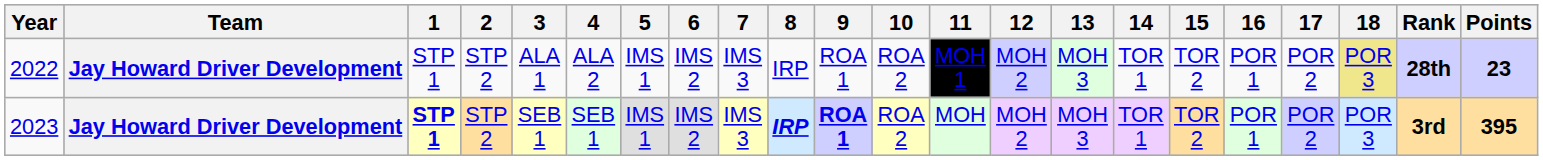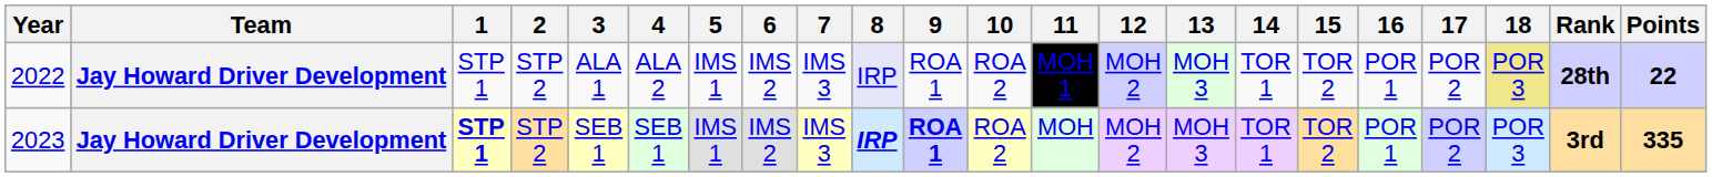 <table class="wikitable" style="text-align:center; font-size:85%">
 <tr>
 <th>Year</th>
 <th>Team</th>
 <th>1</th>
 <th>2</th>
 <th>3</th>
 <th>4</th>
 <th>5</th>
 <th>6</th>
 <th>7</th>
 <th>8</th>
 <th>9</th>
 <th>10</th>
 <th>11</th>
 <th>12</th>
 <th>13</th>
 <th>14</th>
 <th>15</th>
 <th>16</th>
 <th>17</th>
 <th>18</th>
 <th>Rank</th>
 <th>Points</th>
 </tr>
 <tr>
 <td><a href='#'>2022</a></td>
 <th nowrap><a href='#'>Jay Howard Driver Development</a></th>
 <td><a href='#'>STP<br>1</a></td>
 <td><a href='#'>STP<br>2</a></td>
 <td><a href='#'>ALA<br>1</a></td>
 <td><a href='#'>ALA<br>2</a></td>
 <td><a href='#'>IMS<br>1</a></td>
 <td><a href='#'>IMS<br>2</a></td>
 <td><a href='#'>IMS<br>3</a></td>
-<td><a href='#'>IRP</a></td>
+<td style="background: lavender;"><a href='#'>IRP</a></td>
 <td><a href='#'>ROA<br>1</a></td>
 <td><a href='#'>ROA<br>2</a></td>
 <td style="background:#000000; color:#FFFFFF;"><a href='#'><span>MOH<br>1</span></a><br></td>
 <td style=background:#CFCFFF;><a href='#'>MOH<br>2</a><br></td>
 <td style=background:#DFFFDF;><a href='#'>MOH<br>3</a><br></td>
 <td><a href='#'>TOR<br>1</a></td>
 <td><a href='#'>TOR<br>2</a></td>
 <td><a href='#'>POR<br>1</a></td>
 <td><a href='#'>POR<br>2</a></td>
 <td style="background: khaki;"><a href='#'>POR<br>3</a></td>
 <th style=background:#CFCFFF>28th</th>
-<th style=background:#CFCFFF>23</th>
+<th style=background:#CFCFFF>22</th>
 </tr>
 <tr>
 <td><a href='#'>2023</a></td>
 <th nowrap><a href='#'>Jay Howard Driver Development</a></th>
 <td style=background:#FFFFBF><strong><a href='#'>STP<br>1</a></strong><br></td>
 <td style=background:#FFDF9F><a href='#'>STP<br>2</a><br></td>
 <td style=background:#FFFFBF><a href='#'>SEB<br>1</a><br></td>
 <td style=background:#DFFFDF><a href='#'>SEB<br>1</a><br></td>
 <td style=background:#DFDFDF><a href='#'>IMS<br>1</a><br></td>
 <td style=background:#DFDFDF><a href='#'>IMS<br>2</a><br></td>
 <td style=background:#FFFFBF><a href='#'>IMS<br>3</a><br></td>
 <td style=background:#CFEAFF><strong><em><a href='#'>IRP</a></em></strong><br></td>
 <td style=background:#CFCFFF><strong><a href='#'>ROA<br>1</a></strong><br></td>
 <td style=background:#FFFFBF><a href='#'>ROA<br>2</a><br></td>
 <td style=background:#DFFFDF><a href='#'>MOH<br></a><br></td>
 <td style=background:#EFCFFF><a href='#'>MOH<br>2</a><br></td>
 <td style=background:#EFCFFF><a href='#'>MOH<br>3</a><br></td>
 <td style=background:#EFCFFF><a href='#'>TOR<br>1</a><br></td>
 <td style=background:#FFDF9F><a href='#'>TOR<br>2</a><br></td>
 <td style=background:#DFFFDF><a href='#'>POR<br>1</a><br></td>
 <td style=background:#CFCFFF><a href='#'>POR<br>2</a><br></td>
 <td style=background:#CFEAFF><a href='#'>POR<br>3</a><br></td>
 <th style=background:#FFDF9F>3rd</th>
-<th style=background:#FFDF9F>395</th>
+<th style=background:#FFDF9F>335</th>
 </tr>
 </table>
